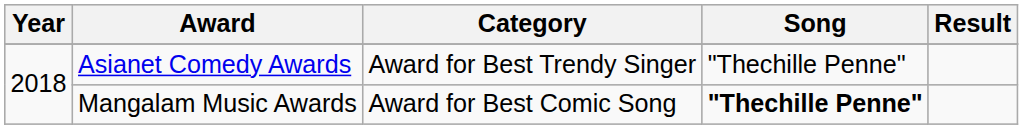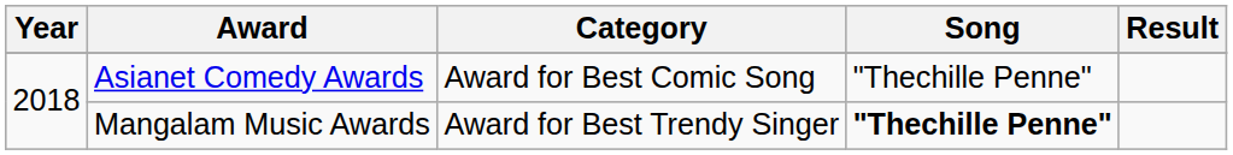 <table class="wikitable plainrowheaders">
 <tr>
 <th scope="col">Year</th>
 <th scope="col">Award</th>
 <th scope="col">Category</th>
 <th scope=>Song</th>
 <th scope="col">Result</th>
 </tr>
 <tr>
 </tr>
 <tr>
 <td rowspan=2>2018</td>
 <td><a href='#'>Asianet Comedy Awards</a></td>
-<td>Award for Best Trendy Singer</td>
+<td>Award for Best Comic Song</td>
 <td>"Thechille Penne"</td>
 <td></td>
 </tr>
 <tr>
 <td>Mangalam Music Awards</td>
-<td>Award for Best Comic Song</td>
+<td>Award for Best Trendy Singer</td>
 <td><strong>"Thechille Penne"</strong></td>
 <td></td>
 </tr>
 </table>
